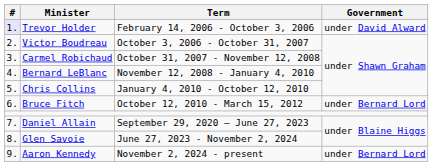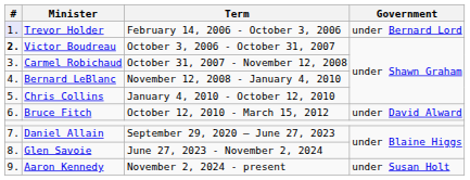 <table class="wikitable">
 <tr>
 <th>#</th>
 <th>Minister</th>
 <th>Term</th>
 <th>Government</th>
 </tr>
 <tr>
 <td style="background: lavender;">1.</td>
 <td><a href='#'>Trevor Holder</a></td>
 <td>February 14, 2006 - October 3, 2006</td>
-<td>under <a href='#'>David Alward</a></td>
+<td>under <a href='#'>Bernard Lord</a></td>
 </tr>
 <tr>
-<td>2.</td>
+<td><strong>2.</strong></td>
 <td><a href='#'>Victor Boudreau</a></td>
 <td>October 3, 2006 - October 31, 2007</td>
 <td rowspan=4>under <a href='#'>Shawn Graham</a></td>
 </tr>
 <tr>
 <td>3.</td>
 <td><a href='#'>Carmel Robichaud</a></td>
 <td>October 31, 2007 - November 12, 2008</td>
 </tr>
 <tr>
 <td>4.</td>
 <td><a href='#'>Bernard LeBlanc</a></td>
 <td>November 12, 2008 - January 4, 2010</td>
 </tr>
 <tr>
 <td>5.</td>
 <td><a href='#'>Chris Collins</a></td>
 <td>January 4, 2010 - October 12, 2010</td>
 </tr>
 <tr>
 <td>6.</td>
 <td><a href='#'>Bruce Fitch</a></td>
 <td>October 12, 2010 - March 15, 2012</td>
-<td>under <a href='#'>Bernard Lord</a></td>
+<td>under <a href='#'>David Alward</a></td>
 </tr>
 <tr>
 <td colspan=4></td>
 </tr>
 <tr>
 <td>7.</td>
 <td><a href='#'>Daniel Allain</a></td>
 <td>September 29, 2020 – June 27, 2023</td>
 <td rowspan=2>under <a href='#'>Blaine Higgs</a></td>
 </tr>
 <tr>
 <td>8.</td>
 <td><a href='#'>Glen Savoie</a></td>
 <td>June 27, 2023 - November 2, 2024</td>
 </tr>
 <tr>
 <td>9.</td>
 <td><a href='#'>Aaron Kennedy</a></td>
 <td>November 2, 2024 - present</td>
-<td>under <a href='#'>Bernard Lord</a></td>
+<td>under <a href='#'>Susan Holt</a></td>
 </tr>
 </table>
